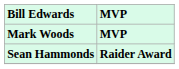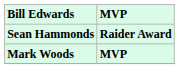 <table class="wikitable" style="background:#d9fbe8; font-size:95%;">
 <tr>
 <td><strong>Bill Edwards</strong></td>
-<td><strong>MVP</strong></td>
-</tr>
-<tr>
-<td><strong>Mark Woods</strong></td>
 <td><strong>MVP</strong></td>
 </tr>
 <tr>
 <td><strong>Sean Hammonds</strong></td>
 <td><strong>Raider Award</strong></td>
 </tr>
 <tr>
+<td><strong>Mark Woods</strong></td>
+<td><strong>MVP</strong></td>
+</tr>
+<tr>
 </tr>
 </table>
